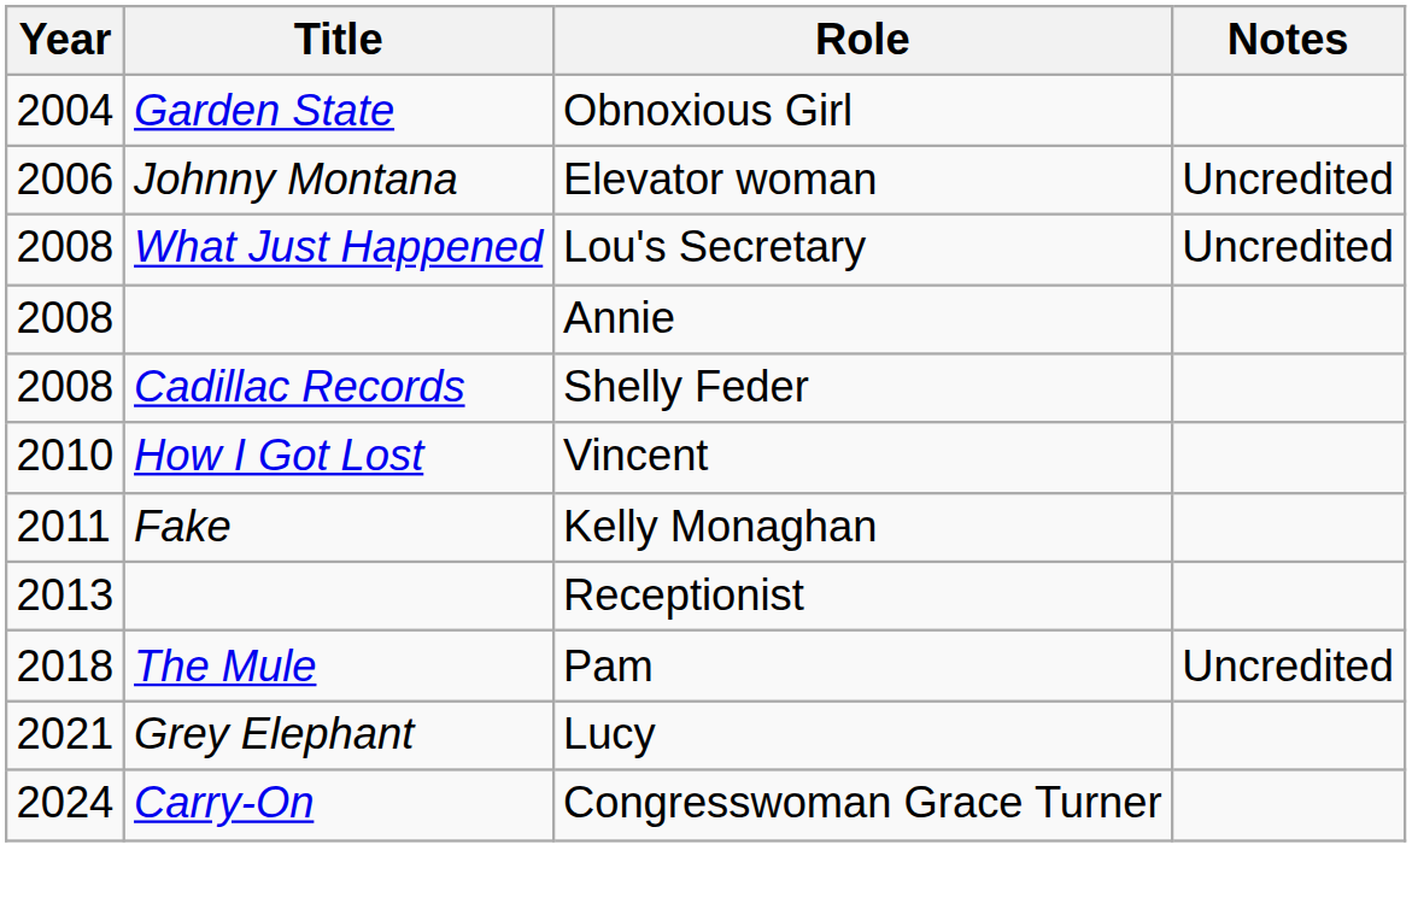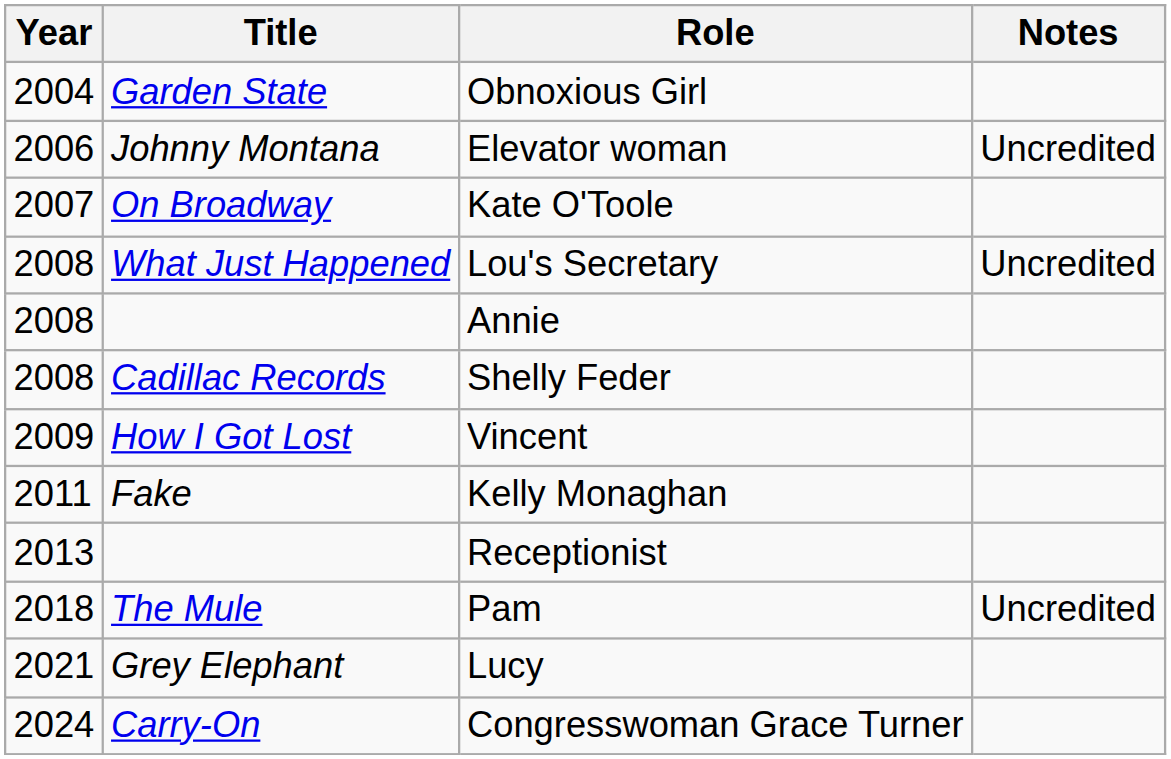 <table class="wikitable sortable">
 <tr>
 <th>Year</th>
 <th>Title</th>
 <th>Role</th>
 <th class="unsortable">Notes</th>
 </tr>
 <tr>
 <td>2004</td>
 <td><em><a href='#'>Garden State</a></em></td>
 <td>Obnoxious Girl</td>
 <td></td>
 </tr>
 <tr>
 <td>2006</td>
 <td><em>Johnny Montana</em></td>
 <td>Elevator woman</td>
 <td>Uncredited</td>
 </tr>
 <tr>
+<td>2007</td>
+<td><em><a href='#'>On Broadway</a></em></td>
+<td>Kate O'Toole</td>
+<td></td>
+</tr>
+<tr>
 <td>2008</td>
 <td><em><a href='#'>What Just Happened</a></em></td>
 <td>Lou's Secretary</td>
 <td>Uncredited</td>
 </tr>
 <tr>
 <td>2008</td>
 <td><em></em></td>
 <td>Annie</td>
 <td></td>
 </tr>
 <tr>
 <td>2008</td>
 <td><em><a href='#'>Cadillac Records</a></em></td>
 <td>Shelly Feder</td>
 <td></td>
 </tr>
 <tr>
-<td>2010</td>
+<td>2009</td>
 <td><em><a href='#'>How I Got Lost</a></em></td>
 <td>Vincent</td>
 <td></td>
 </tr>
 <tr>
 <td>2011</td>
 <td><em>Fake</em></td>
 <td>Kelly Monaghan</td>
 <td></td>
 </tr>
 <tr>
 <td>2013</td>
 <td><em></em></td>
 <td>Receptionist</td>
 <td></td>
 </tr>
 <tr>
 <td>2018</td>
 <td><em><a href='#'>The Mule</a></em></td>
 <td>Pam</td>
 <td>Uncredited</td>
 </tr>
 <tr>
 <td>2021</td>
 <td><em>Grey Elephant</em></td>
 <td>Lucy</td>
 <td></td>
 </tr>
 <tr>
 <td>2024</td>
 <td><em><a href='#'>Carry-On</a></em></td>
 <td>Congresswoman Grace Turner</td>
 <td></td>
 </tr>
 </table>
